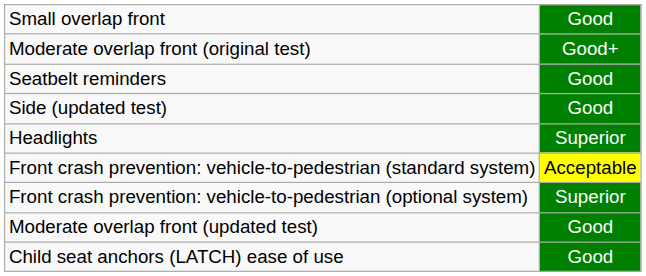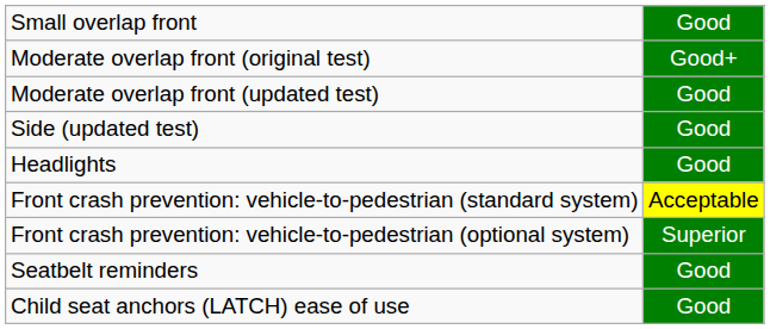 <table class="wikitable">
 <tr>
 <td>Small overlap front</td>
 <td style="text-align:center;color:white;background:green">Good</td>
 </tr>
 <tr>
 <td>Moderate overlap front (original test)</td>
 <td style="text-align:center;color:white;background:green">Good+</td>
 </tr>
 <tr>
-<td>Seatbelt reminders</td>
+<td>Moderate overlap front (updated test)</td>
 <td style="text-align:center;color:white;background:green">Good</td>
 </tr>
 <tr>
 <td>Side (updated test)</td>
 <td style="text-align:center;color:white;background:green">Good</td>
 </tr>
 <tr>
 <td>Headlights</td>
-<td style="text-align:center;color:white;background:green">Superior</td>
+<td style="text-align:center;color:white;background:green">Good</td>
 </tr>
 <tr>
 <td>Front crash prevention: vehicle-to-pedestrian (standard system)</td>
 <td style="text-align:center;color:black;background:yellow">Acceptable</td>
 </tr>
 <tr>
 <td>Front crash prevention: vehicle-to-pedestrian (optional system)</td>
 <td style="text-align:center;color:white;background:green">Superior</td>
 </tr>
 <tr>
-<td>Moderate overlap front (updated test)</td>
+<td>Seatbelt reminders</td>
 <td style="text-align:center;color:white;background:green">Good</td>
 </tr>
 <tr>
 <td>Child seat anchors (LATCH) ease of use</td>
 <td style="text-align:center;color:white;background:green">Good</td>
 </tr>
 </table>
